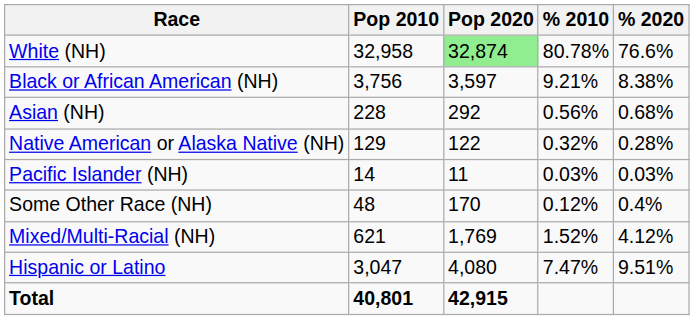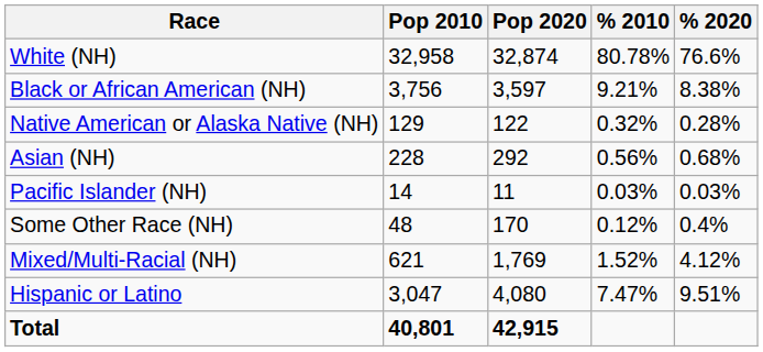 <table class="wikitable">
 <tr>
 <th>Race</th>
 <th>Pop 2010</th>
 <th>Pop 2020</th>
 <th>% 2010</th>
 <th>% 2020</th>
 </tr>
 <tr>
 <td><a href='#'>White</a> (NH)</td>
 <td>32,958</td>
-<td style="background: lightgreen;">32,874</td>
+<td>32,874</td>
 <td>80.78%</td>
 <td>76.6%</td>
 </tr>
 <tr>
 <td><a href='#'>Black or African American</a> (NH)</td>
 <td>3,756</td>
 <td>3,597</td>
 <td>9.21%</td>
 <td>8.38%</td>
 </tr>
 <tr>
+<td><a href='#'>Native American</a> or <a href='#'>Alaska Native</a> (NH)</td>
+<td>129</td>
+<td>122</td>
+<td>0.32%</td>
+<td>0.28%</td>
+</tr>
+<tr>
 <td><a href='#'>Asian</a> (NH)</td>
 <td>228</td>
 <td>292</td>
 <td>0.56%</td>
 <td>0.68%</td>
-</tr>
-<tr>
-<td><a href='#'>Native American</a> or <a href='#'>Alaska Native</a> (NH)</td>
-<td>129</td>
-<td>122</td>
-<td>0.32%</td>
-<td>0.28%</td>
 </tr>
 <tr>
 <td><a href='#'>Pacific Islander</a> (NH)</td>
 <td>14</td>
 <td>11</td>
 <td>0.03%</td>
 <td>0.03%</td>
 </tr>
 <tr>
 <td>Some Other Race (NH)</td>
 <td>48</td>
 <td>170</td>
 <td>0.12%</td>
 <td>0.4%</td>
 </tr>
 <tr>
 <td><a href='#'>Mixed/Multi-Racial</a> (NH)</td>
 <td>621</td>
 <td>1,769</td>
 <td>1.52%</td>
 <td>4.12%</td>
 </tr>
 <tr>
 <td><a href='#'>Hispanic or Latino</a></td>
 <td>3,047</td>
 <td>4,080</td>
 <td>7.47%</td>
 <td>9.51%</td>
 </tr>
 <tr>
 <td><strong>Total</strong></td>
 <td><strong>40,801</strong></td>
 <td><strong>42,915</strong></td>
 <td></td>
 <td></td>
 </tr>
 </table>
